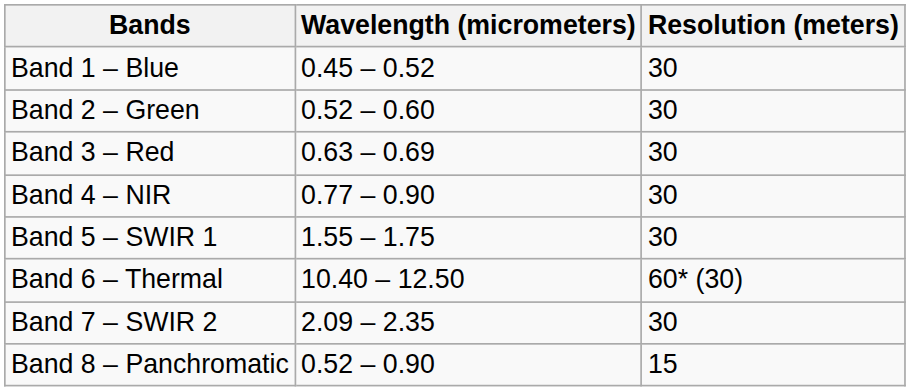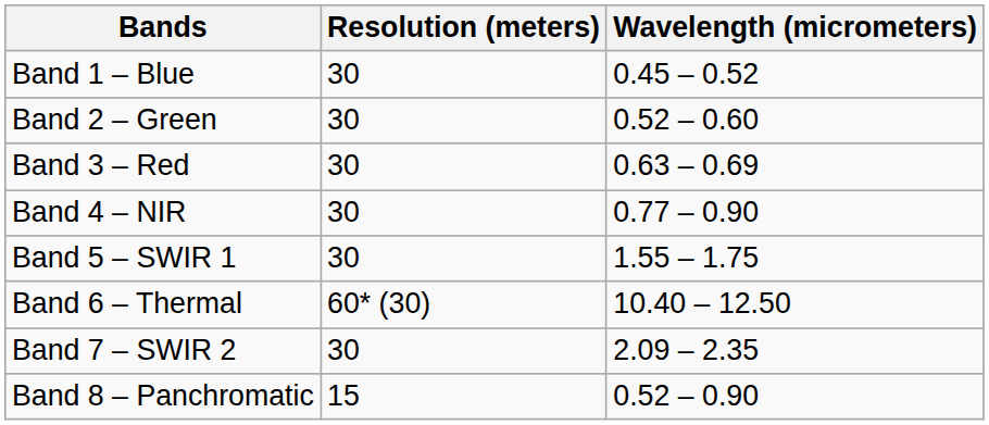 <table class="wikitable">
 <tr>
 <th>Bands</th>
+<th>Resolution (meters)</th>
 <th>Wavelength (micrometers)</th>
-<th>Resolution (meters)</th>
 </tr>
 <tr>
 <td>Band 1 – Blue</td>
+<td>30</td>
 <td>0.45 – 0.52</td>
-<td>30</td>
 </tr>
 <tr>
 <td>Band 2 – Green</td>
+<td>30</td>
 <td>0.52 – 0.60</td>
-<td>30</td>
 </tr>
 <tr>
 <td>Band 3 – Red</td>
+<td>30</td>
 <td>0.63 – 0.69</td>
-<td>30</td>
 </tr>
 <tr>
 <td>Band 4 – NIR</td>
+<td>30</td>
 <td>0.77 – 0.90</td>
-<td>30</td>
 </tr>
 <tr>
 <td>Band 5 – SWIR 1</td>
+<td>30</td>
 <td>1.55 – 1.75</td>
-<td>30</td>
 </tr>
 <tr>
 <td>Band 6 – Thermal</td>
+<td>60* (30)</td>
 <td>10.40 – 12.50</td>
-<td>60* (30)</td>
 </tr>
 <tr>
 <td>Band 7 – SWIR 2</td>
+<td>30</td>
 <td>2.09 – 2.35</td>
-<td>30</td>
 </tr>
 <tr>
 <td>Band 8 – Panchromatic</td>
+<td>15</td>
 <td>0.52 – 0.90</td>
-<td>15</td>
 </tr>
 </table>
